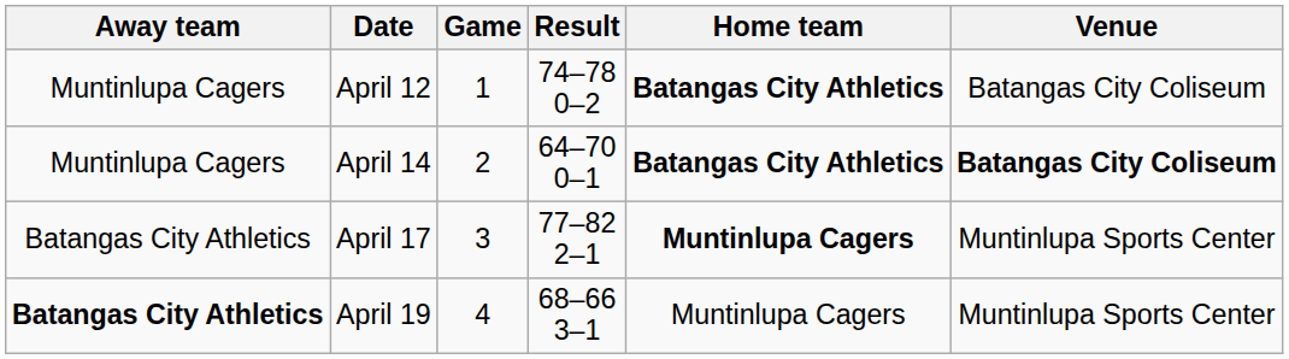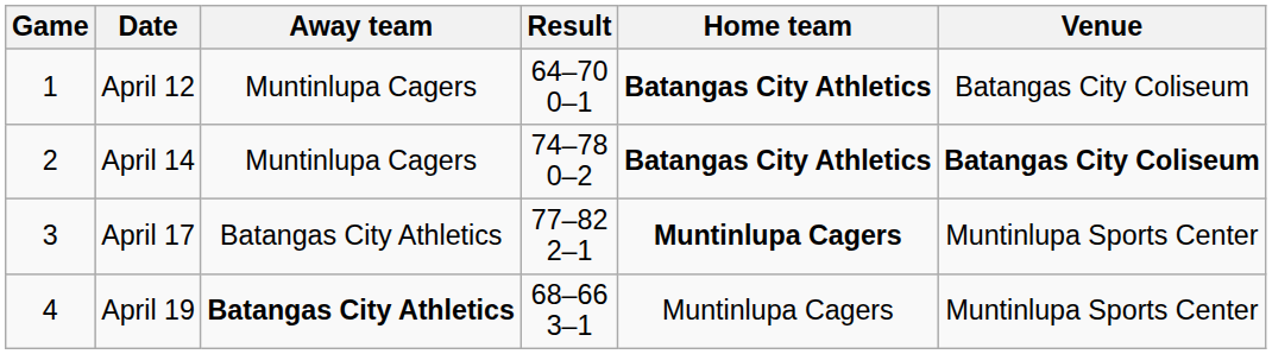 <table class="wikitable" style="text-align:center">
 <tr>
+<th>Game</th>
+<th>Date</th>
 <th>Away team</th>
-<th>Date</th>
-<th>Game</th>
 <th>Result</th>
 <th>Home team</th>
 <th>Venue</th>
 </tr>
 <tr>
+<td>1</td>
+<td>April 12</td>
 <td>Muntinlupa Cagers</td>
-<td>April 12</td>
-<td>1</td>
-<td>74–78 <br> 0–2</td>
+<td>64–70 <br> 0–1</td>
 <td><strong>Batangas City Athletics</strong></td>
 <td>Batangas City Coliseum</td>
 </tr>
 <tr>
+<td>2</td>
+<td>April 14</td>
 <td>Muntinlupa Cagers</td>
-<td>April 14</td>
-<td>2</td>
-<td>64–70 <br> 0–1</td>
+<td>74–78 <br> 0–2</td>
 <td><strong>Batangas City Athletics</strong></td>
 <td><strong>Batangas City Coliseum</strong></td>
 </tr>
 <tr>
+<td>3</td>
+<td>April 17</td>
 <td>Batangas City Athletics</td>
-<td>April 17</td>
-<td>3</td>
 <td>77–82 <br> 2–1</td>
 <td><strong>Muntinlupa Cagers</strong></td>
 <td>Muntinlupa Sports Center</td>
 </tr>
 <tr>
+<td>4</td>
+<td>April 19</td>
 <td><strong>Batangas City Athletics</strong></td>
-<td>April 19</td>
-<td>4</td>
 <td>68–66 <br> 3–1</td>
 <td>Muntinlupa Cagers</td>
 <td>Muntinlupa Sports Center</td>
 </tr>
 </table>
